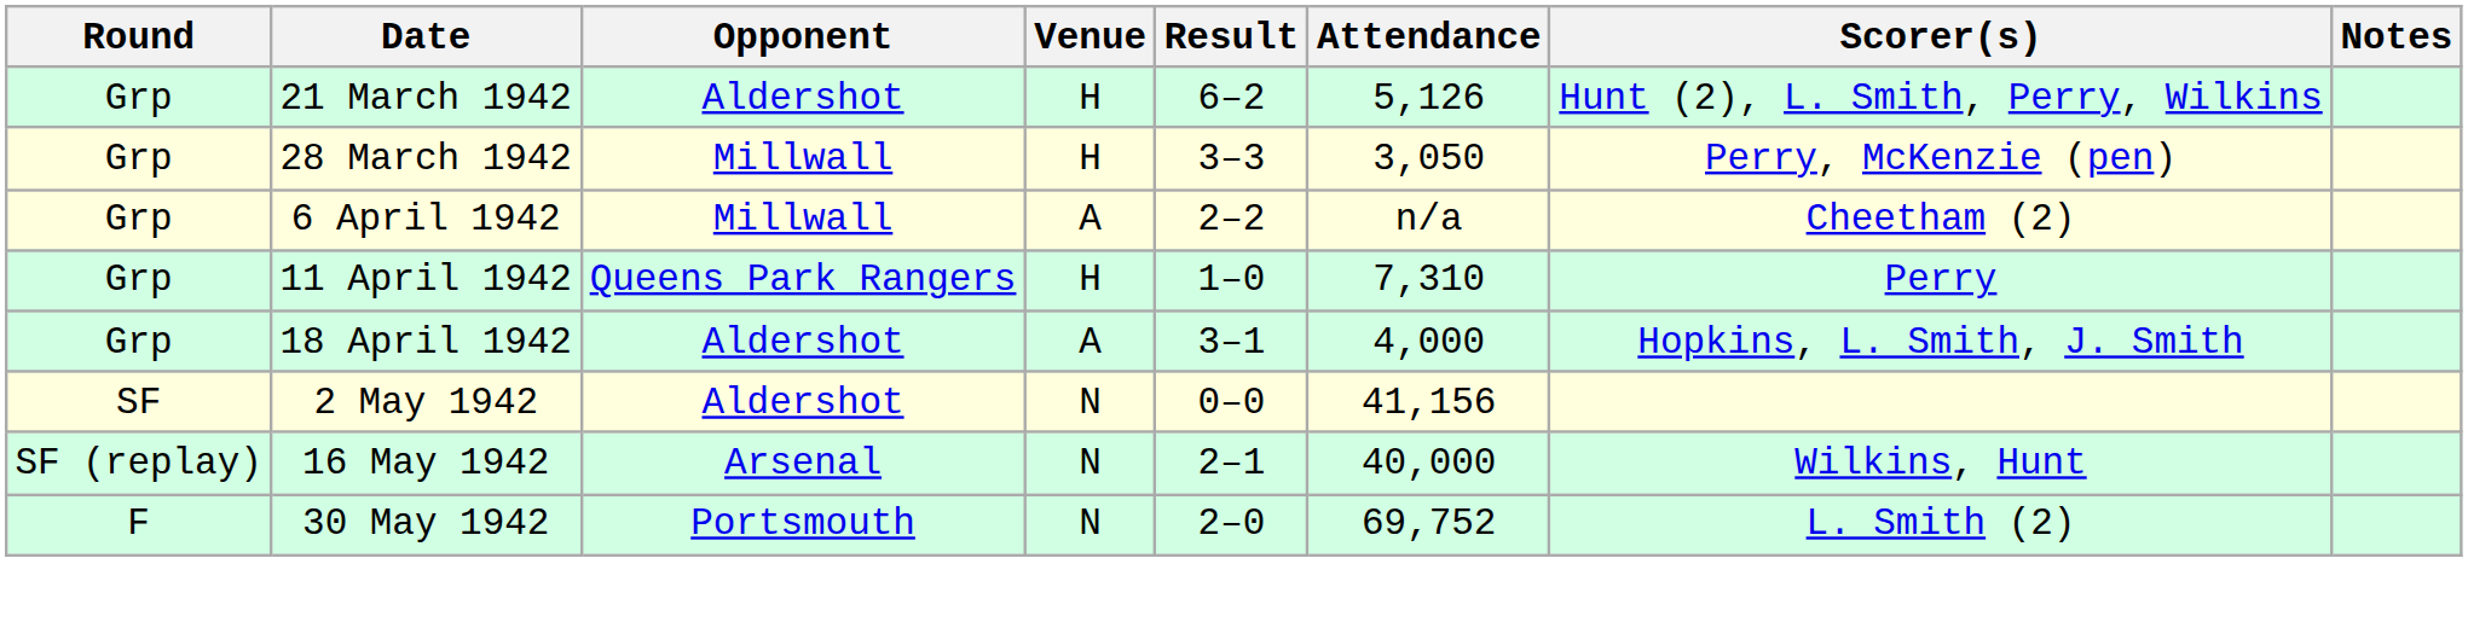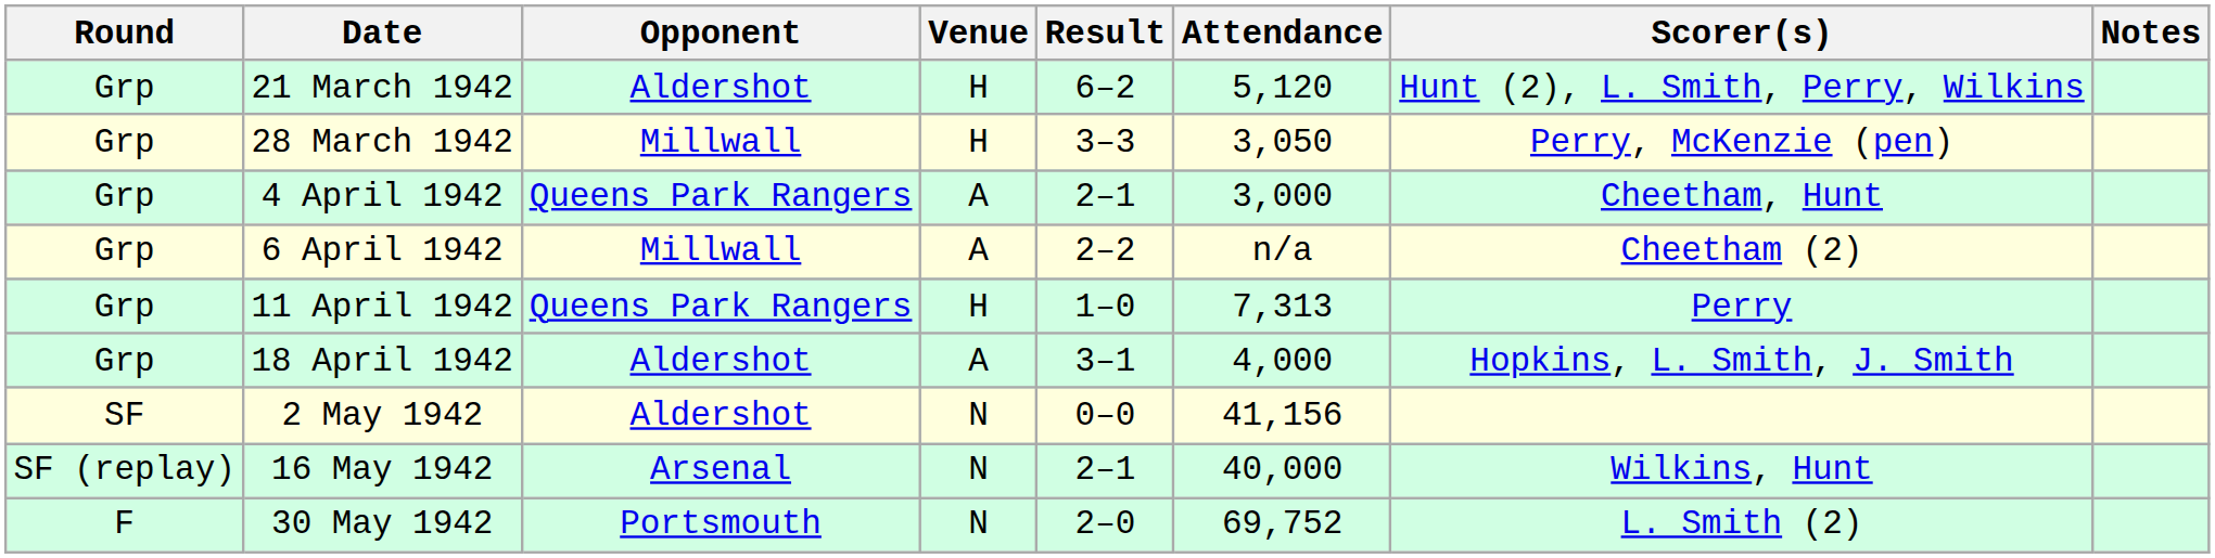 <table style="text-align:center;" class="wikitable sortable">
 <tr>
 <th>Round</th>
 <th>Date</th>
 <th>Opponent</th>
 <th>Venue</th>
 <th>Result</th>
 <th>Attendance</th>
 <th>Scorer(s)</th>
 <th>Notes</th>
 </tr>
 <tr style="background:#d0ffe3;">
 <td>Grp</td>
 <td>21 March 1942</td>
 <td><a href='#'>Aldershot</a></td>
 <td>H</td>
 <td>6–2</td>
-<td>5,126</td>
+<td>5,120</td>
 <td><a href='#'>Hunt</a> (2), <a href='#'>L. Smith</a>, <a href='#'>Perry</a>, <a href='#'>Wilkins</a></td>
 <td></td>
 </tr>
 <tr style="background:#ffd;">
 <td>Grp</td>
 <td>28 March 1942</td>
 <td><a href='#'>Millwall</a></td>
 <td>H</td>
 <td>3–3</td>
 <td>3,050</td>
 <td><a href='#'>Perry</a>, <a href='#'>McKenzie</a> (<a href='#'>pen</a>)</td>
+<td></td>
+</tr>
+<tr style="background:#d0ffe3;">
+<td>Grp</td>
+<td>4 April 1942</td>
+<td><a href='#'>Queens Park Rangers</a></td>
+<td>A</td>
+<td>2–1</td>
+<td>3,000</td>
+<td><a href='#'>Cheetham</a>, <a href='#'>Hunt</a></td>
 <td></td>
 </tr>
 <tr style="background:#ffd;">
 <td>Grp</td>
 <td>6 April 1942</td>
 <td><a href='#'>Millwall</a></td>
 <td>A</td>
 <td>2–2</td>
 <td>n/a</td>
 <td><a href='#'>Cheetham</a> (2)</td>
 <td></td>
 </tr>
 <tr style="background:#d0ffe3;">
 <td>Grp</td>
 <td>11 April 1942</td>
 <td><a href='#'>Queens Park Rangers</a></td>
 <td>H</td>
 <td>1–0</td>
-<td>7,310</td>
+<td>7,313</td>
 <td><a href='#'>Perry</a></td>
 <td></td>
 </tr>
 <tr style="background:#d0ffe3;">
 <td>Grp</td>
 <td>18 April 1942</td>
 <td><a href='#'>Aldershot</a></td>
 <td>A</td>
 <td>3–1</td>
 <td>4,000</td>
 <td><a href='#'>Hopkins</a>, <a href='#'>L. Smith</a>, <a href='#'>J. Smith</a></td>
 <td></td>
 </tr>
 <tr style="background:#ffd;">
 <td>SF</td>
 <td>2 May 1942</td>
 <td><a href='#'>Aldershot</a></td>
 <td>N</td>
 <td>0–0</td>
 <td>41,156</td>
 <td></td>
 <td></td>
 </tr>
 <tr style="background:#d0ffe3;">
 <td>SF (replay)</td>
 <td>16 May 1942</td>
 <td><a href='#'>Arsenal</a></td>
 <td>N</td>
 <td>2–1</td>
 <td>40,000</td>
 <td><a href='#'>Wilkins</a>, <a href='#'>Hunt</a></td>
 <td></td>
 </tr>
 <tr style="background:#d0ffe3;">
 <td>F</td>
 <td>30 May 1942</td>
 <td><a href='#'>Portsmouth</a></td>
 <td>N</td>
 <td>2–0</td>
 <td>69,752</td>
 <td><a href='#'>L. Smith</a> (2)</td>
 <td></td>
 </tr>
 </table>
